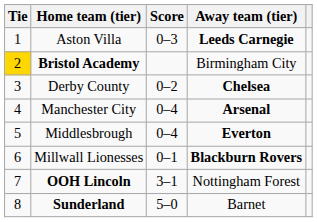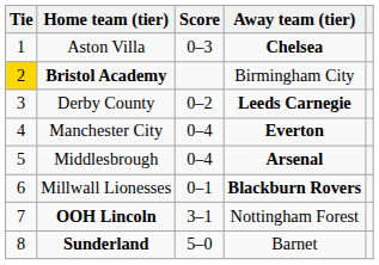 <table class="wikitable" style="text-align:center; font-size:85%">
 <tr>
 <th>Tie</th>
 <th>Home team (tier)</th>
 <th>Score</th>
 <th>Away team (tier)</th>
 <th></th>
 </tr>
 <tr>
 <td align="center">1</td>
 <td>Aston Villa</td>
 <td align="center">0–3</td>
-<td><strong>Leeds Carnegie</strong></td>
+<td><strong>Chelsea</strong></td>
 <td></td>
 </tr>
 <tr>
 <td align="center" style="background: gold;">2</td>
 <td><strong>Bristol Academy</strong></td>
 <td align="center"></td>
 <td>Birmingham City</td>
 <td></td>
 </tr>
 <tr>
 <td align="center">3</td>
 <td>Derby County</td>
 <td align="center">0–2</td>
-<td><strong>Chelsea</strong></td>
+<td><strong>Leeds Carnegie</strong></td>
 <td></td>
 </tr>
 <tr>
 <td align="center">4</td>
 <td>Manchester City</td>
 <td align="center">0–4</td>
-<td><strong>Arsenal</strong></td>
+<td><strong>Everton</strong></td>
 <td></td>
 </tr>
 <tr>
 <td align="center">5</td>
 <td>Middlesbrough</td>
 <td align="center">0–4</td>
-<td><strong>Everton</strong></td>
+<td><strong>Arsenal</strong></td>
 <td></td>
 </tr>
 <tr>
 <td align="center">6</td>
 <td>Millwall Lionesses</td>
 <td align="center">0–1</td>
 <td><strong>Blackburn Rovers</strong></td>
 <td></td>
 </tr>
 <tr>
 <td align="center">7</td>
 <td><strong>OOH Lincoln</strong></td>
 <td align="center">3–1</td>
 <td>Nottingham Forest</td>
 <td></td>
 </tr>
 <tr>
 <td align="center">8</td>
 <td><strong>Sunderland</strong></td>
 <td align="center">5–0</td>
 <td>Barnet</td>
 <td></td>
 </tr>
 </table>
